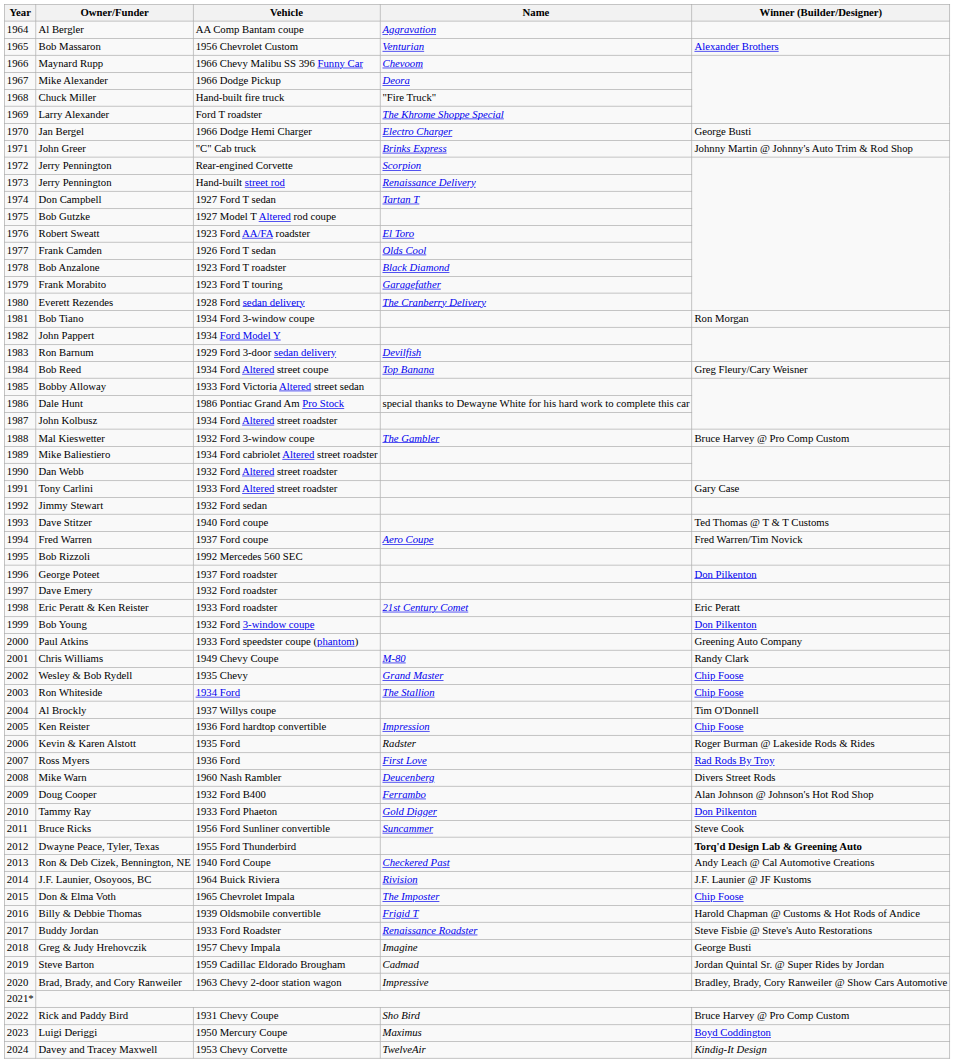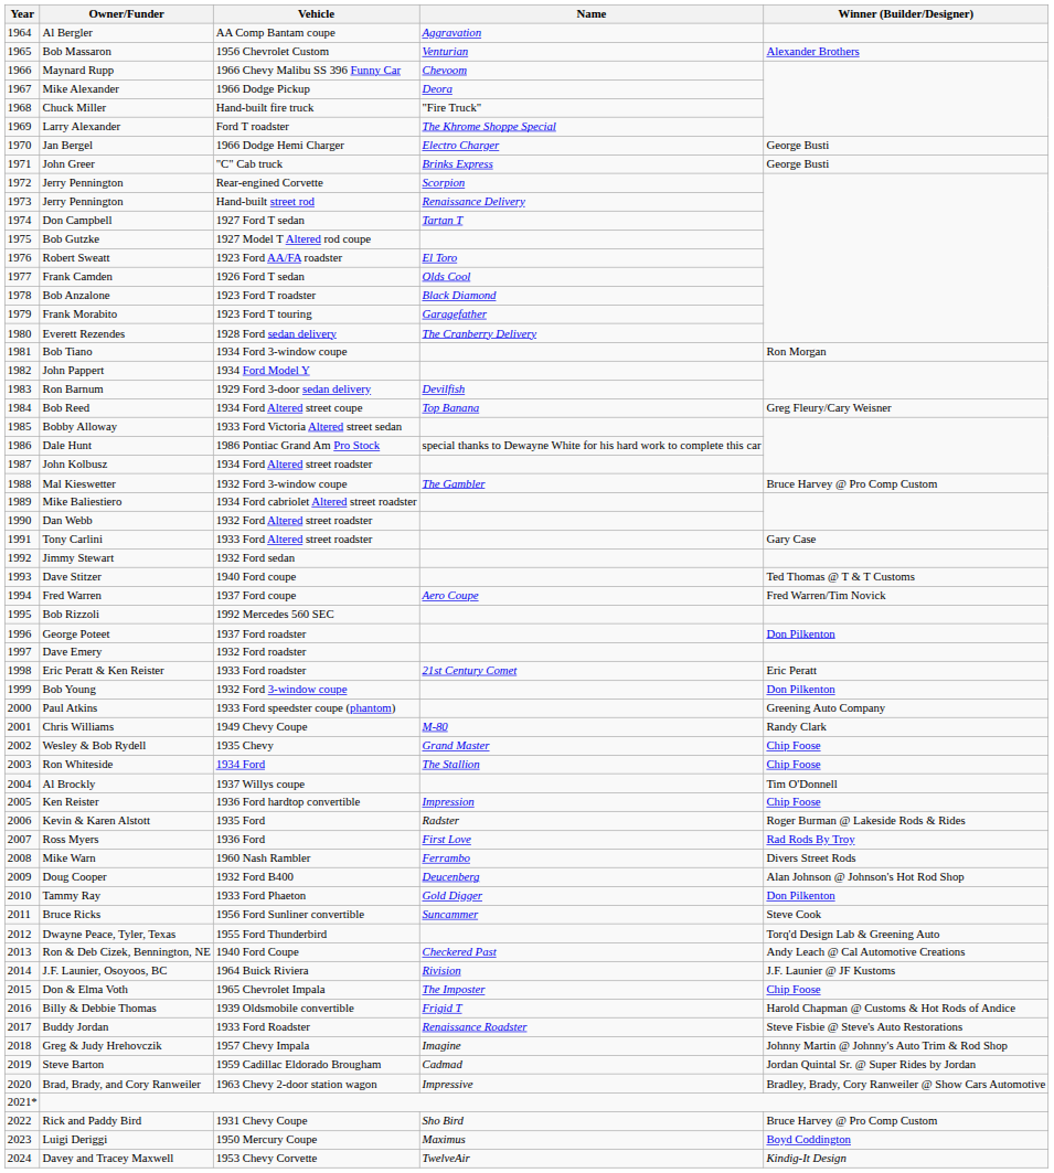 <table class="wikitable">
 <tr>
 <th>Year</th>
 <th>Owner/Funder</th>
 <th>Vehicle</th>
 <th>Name</th>
 <th>Winner (Builder/Designer)</th>
 </tr>
 <tr>
 <td>1964</td>
 <td>Al Bergler</td>
 <td>AA Comp Bantam coupe</td>
 <td><a href='#'><em>Aggravation</em></a></td>
 </tr>
 <tr>
 <td>1965</td>
 <td>Bob Massaron</td>
 <td>1956 Chevrolet Custom</td>
 <td><em><a href='#'>Venturian</a></em></td>
 <td><a href='#'>Alexander Brothers</a></td>
 </tr>
 <tr>
 <td>1966</td>
 <td>Maynard Rupp</td>
 <td>1966 Chevy Malibu SS 396 <a href='#'>Funny Car</a></td>
 <td><em><a href='#'>Chevoom</a></em></td>
 </tr>
 <tr>
 <td>1967</td>
 <td>Mike Alexander</td>
 <td>1966 Dodge Pickup</td>
 <td><a href='#'><em>Deora</em></a></td>
 </tr>
 <tr>
 <td>1968</td>
 <td>Chuck Miller</td>
 <td>Hand-built fire truck</td>
 <td>"Fire Truck"</td>
 </tr>
 <tr>
 <td>1969</td>
 <td>Larry Alexander</td>
 <td>Ford T roadster</td>
 <td><em><a href='#'>The Khrome Shoppe Special</a></em></td>
 </tr>
 <tr>
 <td>1970</td>
 <td>Jan Bergel</td>
 <td>1966 Dodge Hemi Charger</td>
 <td><em><a href='#'>Electro Charger</a></em></td>
 <td>George Busti</td>
 </tr>
 <tr>
 <td>1971</td>
 <td>John Greer</td>
 <td>"C" Cab truck</td>
 <td><em><a href='#'>Brinks Express</a></em></td>
-<td>Johnny Martin @ Johnny's Auto Trim & Rod Shop</td>
+<td>George Busti</td>
 </tr>
 <tr>
 <td>1972</td>
 <td>Jerry Pennington</td>
 <td>Rear-engined Corvette</td>
 <td><a href='#'><em>Scorpion</em></a></td>
 </tr>
 <tr>
 <td>1973</td>
 <td>Jerry Pennington</td>
 <td>Hand-built <a href='#'>street rod</a></td>
 <td><em><a href='#'>Renaissance Delivery</a></em></td>
 </tr>
 <tr>
 <td>1974</td>
 <td>Don Campbell</td>
 <td>1927 Ford T sedan</td>
 <td><em><a href='#'>Tartan T</a></em></td>
 </tr>
 <tr>
 <td>1975</td>
 <td>Bob Gutzke</td>
 <td>1927 Model T <a href='#'>Altered</a> rod coupe</td>
 <td></td>
 </tr>
 <tr>
 <td>1976</td>
 <td>Robert Sweatt</td>
 <td>1923 Ford <a href='#'>AA/FA</a> roadster</td>
 <td><a href='#'><em>El Toro</em></a></td>
 </tr>
 <tr>
 <td>1977</td>
 <td>Frank Camden</td>
 <td>1926 Ford T sedan</td>
 <td><a href='#'><em>Olds Cool</em></a></td>
 </tr>
 <tr>
 <td>1978</td>
 <td>Bob Anzalone</td>
 <td>1923 Ford T roadster</td>
 <td><a href='#'><em>Black Diamond</em></a></td>
 </tr>
 <tr>
 <td>1979</td>
 <td>Frank Morabito</td>
 <td>1923 Ford T touring</td>
 <td><em><a href='#'>Garagefather</a></em></td>
 </tr>
 <tr>
 <td>1980</td>
 <td>Everett Rezendes</td>
 <td>1928 Ford <a href='#'>sedan delivery</a></td>
 <td><em><a href='#'>The Cranberry Delivery</a></em></td>
 </tr>
 <tr>
 <td>1981</td>
 <td>Bob Tiano</td>
 <td>1934 Ford 3-window coupe</td>
 <td></td>
 <td>Ron Morgan</td>
 </tr>
 <tr>
 <td>1982</td>
 <td>John Pappert</td>
 <td>1934 <a href='#'>Ford Model Y</a></td>
 <td></td>
 </tr>
 <tr>
 <td>1983</td>
 <td>Ron Barnum</td>
 <td>1929 Ford 3-door <a href='#'>sedan delivery</a></td>
 <td><a href='#'><em>Devilfish</em></a></td>
 </tr>
 <tr>
 <td>1984</td>
 <td>Bob Reed</td>
 <td>1934 Ford <a href='#'>Altered</a> street coupe</td>
 <td><a href='#'><em>Top Banana</em></a></td>
 <td>Greg Fleury/Cary Weisner</td>
 </tr>
 <tr>
 <td>1985</td>
 <td>Bobby Alloway</td>
 <td>1933 Ford Victoria <a href='#'>Altered</a> street sedan</td>
 <td></td>
 </tr>
 <tr>
 <td>1986</td>
 <td>Dale Hunt</td>
 <td>1986 Pontiac Grand Am <a href='#'>Pro Stock</a></td>
 <td>special thanks to Dewayne White for his hard work to complete this car</td>
 </tr>
 <tr>
 <td>1987</td>
 <td>John Kolbusz</td>
 <td>1934 Ford <a href='#'>Altered</a> street roadster</td>
 <td></td>
 </tr>
 <tr>
 <td>1988</td>
 <td>Mal Kieswetter</td>
 <td>1932 Ford 3-window coupe</td>
 <td><a href='#'><em>The Gambler</em></a></td>
 <td>Bruce Harvey @ Pro Comp Custom</td>
 </tr>
 <tr>
 <td>1989</td>
 <td>Mike Baliestiero</td>
 <td>1934 Ford cabriolet <a href='#'>Altered</a> street roadster</td>
 <td></td>
 </tr>
 <tr>
 <td>1990</td>
 <td>Dan Webb</td>
 <td>1932 Ford <a href='#'>Altered</a> street roadster</td>
 <td></td>
 </tr>
 <tr>
 <td>1991</td>
 <td>Tony Carlini</td>
 <td>1933 Ford <a href='#'>Altered</a> street roadster</td>
 <td></td>
 <td>Gary Case</td>
 </tr>
 <tr>
 <td>1992</td>
 <td>Jimmy Stewart</td>
 <td>1932 Ford sedan</td>
 <td></td>
 </tr>
 <tr>
 <td>1993</td>
 <td>Dave Stitzer</td>
 <td>1940 Ford coupe</td>
 <td></td>
 <td>Ted Thomas @ T & T Customs</td>
 </tr>
 <tr>
 <td>1994</td>
 <td>Fred Warren</td>
 <td>1937 Ford coupe</td>
 <td><em><a href='#'>Aero Coupe</a></em></td>
 <td>Fred Warren/Tim Novick</td>
 </tr>
 <tr>
 <td>1995</td>
 <td>Bob Rizzoli</td>
 <td>1992 Mercedes 560 SEC</td>
 <td></td>
 </tr>
 <tr>
 <td>1996</td>
 <td>George Poteet</td>
 <td>1937 Ford roadster</td>
 <td></td>
 <td><a href='#'>Don Pilkenton</a></td>
 </tr>
 <tr>
 <td>1997</td>
 <td>Dave Emery</td>
 <td>1932 Ford roadster</td>
 <td></td>
 <td></td>
 </tr>
 <tr>
 <td>1998</td>
 <td>Eric Peratt & Ken Reister</td>
 <td>1933 Ford roadster</td>
 <td><em><a href='#'>21st Century Comet</a></em></td>
 <td>Eric Peratt</td>
 </tr>
 <tr>
 <td>1999</td>
 <td>Bob Young</td>
 <td>1932 Ford <a href='#'>3-window coupe</a></td>
 <td></td>
 <td><a href='#'>Don Pilkenton</a></td>
 </tr>
 <tr>
 <td>2000</td>
 <td>Paul Atkins</td>
 <td>1933 Ford speedster coupe (<a href='#'>phantom</a>)</td>
 <td></td>
 <td>Greening Auto Company</td>
 </tr>
 <tr>
 <td>2001</td>
 <td>Chris Williams</td>
 <td>1949 Chevy Coupe</td>
 <td><a href='#'><em>M-80</em></a></td>
 <td>Randy Clark</td>
 </tr>
 <tr>
 <td>2002</td>
 <td>Wesley & Bob Rydell</td>
 <td>1935 Chevy</td>
 <td><a href='#'><em>Grand Master</em></a></td>
 <td><a href='#'>Chip Foose</a></td>
 </tr>
 <tr>
 <td>2003</td>
 <td>Ron Whiteside</td>
 <td><a href='#'>1934 Ford</a></td>
 <td><a href='#'><em>The Stallion</em></a></td>
 <td><a href='#'>Chip Foose</a></td>
 </tr>
 <tr>
 <td>2004</td>
 <td>Al Brockly</td>
 <td>1937 Willys coupe</td>
 <td></td>
 <td>Tim O'Donnell</td>
 </tr>
 <tr>
 <td>2005</td>
 <td>Ken Reister</td>
 <td>1936 Ford hardtop convertible</td>
 <td><a href='#'><em>Impression</em></a></td>
 <td><a href='#'>Chip Foose</a></td>
 </tr>
 <tr>
 <td>2006</td>
 <td>Kevin & Karen Alstott</td>
 <td>1935 Ford</td>
 <td><em>Radster</em></td>
 <td>Roger Burman @ Lakeside Rods & Rides</td>
 </tr>
 <tr>
 <td>2007</td>
 <td>Ross Myers</td>
 <td>1936 Ford</td>
 <td><a href='#'><em>First Love</em></a></td>
 <td><a href='#'>Rad Rods By Troy</a></td>
 </tr>
 <tr>
 <td>2008</td>
 <td>Mike Warn</td>
 <td>1960 Nash Rambler</td>
-<td><em><a href='#'>Deucenberg</a></em></td>
+<td><a href='#'><em>Ferrambo</em></a></td>
 <td>Divers Street Rods</td>
 </tr>
 <tr>
 <td>2009</td>
 <td>Doug Cooper</td>
 <td>1932 Ford B400</td>
-<td><a href='#'><em>Ferrambo</em></a></td>
+<td><em><a href='#'>Deucenberg</a></em></td>
 <td>Alan Johnson @ Johnson's Hot Rod Shop</td>
 </tr>
 <tr>
 <td>2010</td>
 <td>Tammy Ray</td>
 <td>1933 Ford Phaeton</td>
 <td><a href='#'><em>Gold Digger</em></a></td>
 <td><a href='#'>Don Pilkenton</a></td>
 </tr>
 <tr>
 <td>2011</td>
 <td>Bruce Ricks</td>
 <td>1956 Ford Sunliner convertible</td>
 <td><a href='#'><em>Suncammer</em></a></td>
 <td>Steve Cook</td>
 </tr>
 <tr>
 <td>2012</td>
 <td>Dwayne Peace, Tyler, Texas</td>
 <td>1955 Ford Thunderbird</td>
 <td></td>
-<td><strong>Torq'd Design Lab & Greening Auto</strong></td>
+<td>Torq'd Design Lab & Greening Auto</td>
 </tr>
 <tr>
 <td>2013</td>
 <td>Ron & Deb Cizek, Bennington, NE</td>
 <td>1940 Ford Coupe</td>
 <td><a href='#'><em>Checkered Past</em></a></td>
 <td>Andy Leach @ Cal Automotive Creations</td>
 </tr>
 <tr>
 <td>2014</td>
 <td>J.F. Launier, Osoyoos, BC</td>
 <td>1964 Buick Riviera</td>
 <td><a href='#'><em>Rivision</em></a></td>
 <td>J.F. Launier @ JF Kustoms</td>
 </tr>
 <tr>
 <td>2015</td>
 <td>Don & Elma Voth</td>
 <td>1965 Chevrolet Impala</td>
 <td><a href='#'><em>The Imposter</em></a></td>
 <td><a href='#'>Chip Foose</a></td>
 </tr>
 <tr>
 <td>2016</td>
 <td>Billy & Debbie Thomas</td>
 <td>1939 Oldsmobile convertible</td>
 <td><em><a href='#'>Frigid T</a></em></td>
 <td>Harold Chapman @ Customs & Hot Rods of Andice</td>
 </tr>
 <tr>
 <td>2017</td>
 <td>Buddy Jordan</td>
 <td>1933 Ford Roadster</td>
 <td><a href='#'><em>Renaissance Roadster</em></a></td>
 <td>Steve Fisbie @ Steve's Auto Restorations</td>
 </tr>
 <tr>
 <td>2018</td>
 <td>Greg & Judy Hrehovczik</td>
 <td>1957 Chevy Impala</td>
 <td><em>Imagine</em></td>
-<td>George Busti</td>
+<td>Johnny Martin @ Johnny's Auto Trim & Rod Shop</td>
 </tr>
 <tr>
 <td>2019</td>
 <td>Steve Barton</td>
 <td>1959 Cadillac Eldorado Brougham</td>
 <td><em>Cadmad</em></td>
 <td>Jordan Quintal Sr. @ Super Rides by Jordan</td>
 </tr>
 <tr>
 <td>2020</td>
 <td>Brad, Brady, and Cory Ranweiler</td>
 <td>1963 Chevy 2-door station wagon</td>
 <td><em>Impressive</em></td>
 <td>Bradley, Brady, Cory Ranweiler @ Show Cars Automotive</td>
 </tr>
 <tr>
 <td>2021*</td>
 </tr>
 <tr>
 <td>2022</td>
 <td>Rick and Paddy Bird</td>
 <td>1931 Chevy Coupe</td>
 <td><em>Sho Bird</em></td>
 <td>Bruce Harvey @ Pro Comp Custom</td>
 </tr>
 <tr>
 <td>2023</td>
 <td>Luigi Deriggi</td>
 <td>1950 Mercury Coupe</td>
 <td><em>Maximus</em></td>
 <td><a href='#'>Boyd Coddington</a></td>
 </tr>
 <tr>
 <td>2024</td>
 <td>Davey and Tracey Maxwell</td>
 <td>1953 Chevy Corvette</td>
 <td><em>TwelveAir</em></td>
 <td><em>Kindig-It Design</em></td>
 </tr>
 </table>
